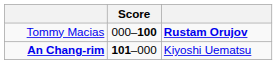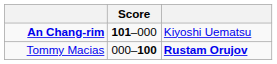 <table class="wikitable" style="text-align: center; font-size:90% ">
 <tr>
 <th align="right" width="120"></th>
 <th width="60">Score</th>
 <th align="left" width="130"></th>
 </tr>
 <tr>
+<td align=right><strong><a href='#'>An Chang-rim</a></strong> </td>
+<td align=center><strong>101</strong>–000</td>
+<td align=left> <a href='#'>Kiyoshi Uematsu</a></td>
+</tr>
+<tr>
 <td align=right><a href='#'>Tommy Macias</a> </td>
 <td align=center>000–<strong>100</strong></td>
 <td align=left> <strong><a href='#'>Rustam Orujov</a></strong></td>
 </tr>
-<tr>
-<td align=right><strong><a href='#'>An Chang-rim</a></strong> </td>
-<td align=center><strong>101</strong>–000</td>
-<td align=left> <a href='#'>Kiyoshi Uematsu</a></td>
-</tr>
 </table>
